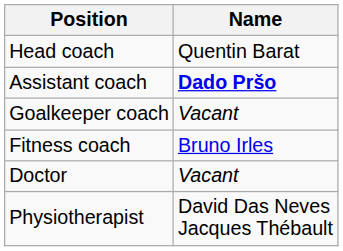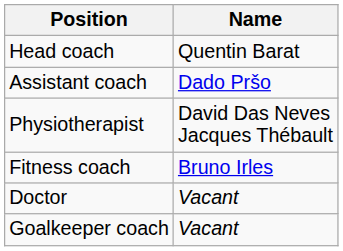 <table class="wikitable">
 <tr>
 <th>Position</th>
 <th>Name</th>
 </tr>
 <tr>
 <td>Head coach</td>
 <td> Quentin Barat</td>
 </tr>
 <tr>
 <td>Assistant coach</td>
-<td><strong> <a href='#'>Dado Pršo</a></strong></td>
+<td> <a href='#'>Dado Pršo</a></td>
 </tr>
 <tr>
-<td>Goalkeeper coach</td>
-<td><em>Vacant</em></td>
+<td>Physiotherapist</td>
+<td> David Das Neves<br> Jacques Thébault</td>
 </tr>
 <tr>
 <td>Fitness coach</td>
 <td> <a href='#'>Bruno Irles</a></td>
 </tr>
 <tr>
 <td>Doctor</td>
 <td><em>Vacant</em></td>
 </tr>
 <tr>
-<td>Physiotherapist</td>
-<td> David Das Neves<br> Jacques Thébault</td>
+<td>Goalkeeper coach</td>
+<td><em>Vacant</em></td>
 </tr>
 </table>
